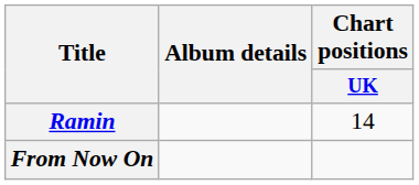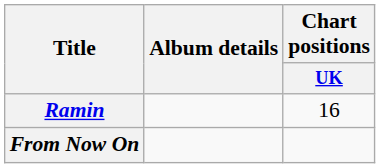 <table class="wikitable plainrowheaders" style="text-align:center;" border="1">
 <tr>
 <th scope="col" rowspan="2">Title</th>
 <th scope="col" rowspan="2">Album details</th>
 <th scope="col" colspan="1">Chart positions</th>
 </tr>
 <tr>
 <th scope="col" style="width:3em;font-size:85%;"><a href='#'>UK</a></th>
 </tr>
 <tr>
 <th scope="row"><em><a href='#'>Ramin</a></em></th>
 <td></td>
-<td>14</td>
+<td>16</td>
 </tr>
 <tr>
 <th scope="row"><em>From Now On</em></th>
 <td></td>
 <td></td>
 </tr>
 </table>
